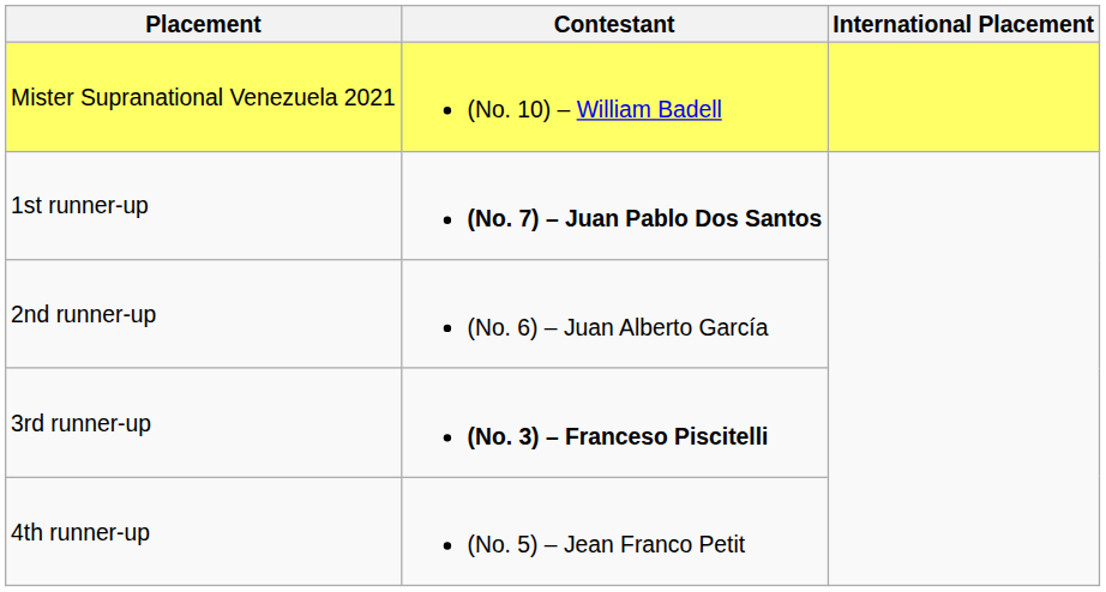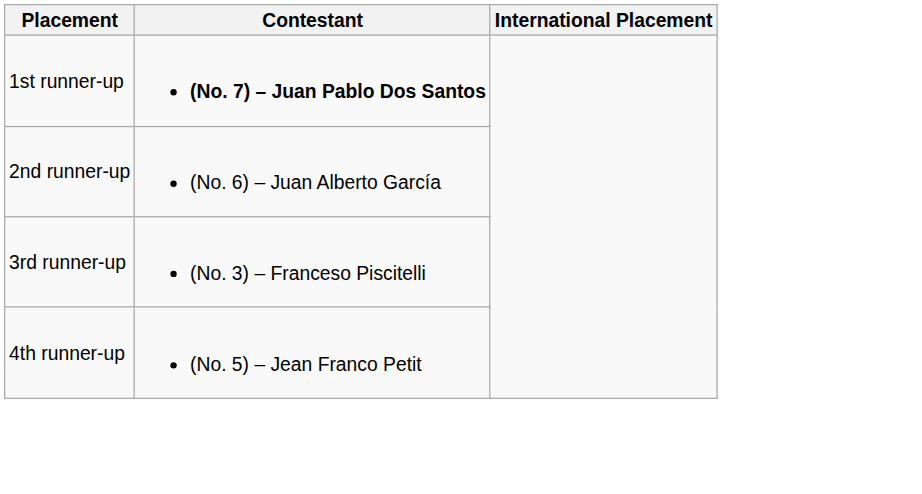 <table class="wikitable sortable" style="font-size: 95%;">
 <tr>
 <th>Placement</th>
 <th>Contestant</th>
 <th>International Placement</th>
-</tr>
-<tr style="background-color:#FFFF66;">
-<td>Mister Supranational Venezuela 2021</td>
-<td><br><ul><li> (No. 10) – <a href='#'>William Badell</a></li></ul></td>
-<td></td>
 </tr>
 <tr>
 <td>1st runner-up</td>
 <td><strong><br><ul><li> (No. 7) – Juan Pablo Dos Santos</li></ul></strong></td>
 <td rowspan="4"></td>
 </tr>
 <tr>
 <td>2nd runner-up</td>
 <td><br><ul><li> (No. 6) – Juan Alberto García</li></ul></td>
 </tr>
 <tr>
 <td>3rd runner-up</td>
-<td><strong><br><ul><li> (No. 3) – Franceso Piscitelli</li></ul></strong></td>
+<td><br><ul><li> (No. 3) – Franceso Piscitelli</li></ul></td>
 </tr>
 <tr>
 <td>4th runner-up</td>
 <td><br><ul><li> (No. 5) – Jean Franco Petit</li></ul></td>
 </tr>
 </table>
